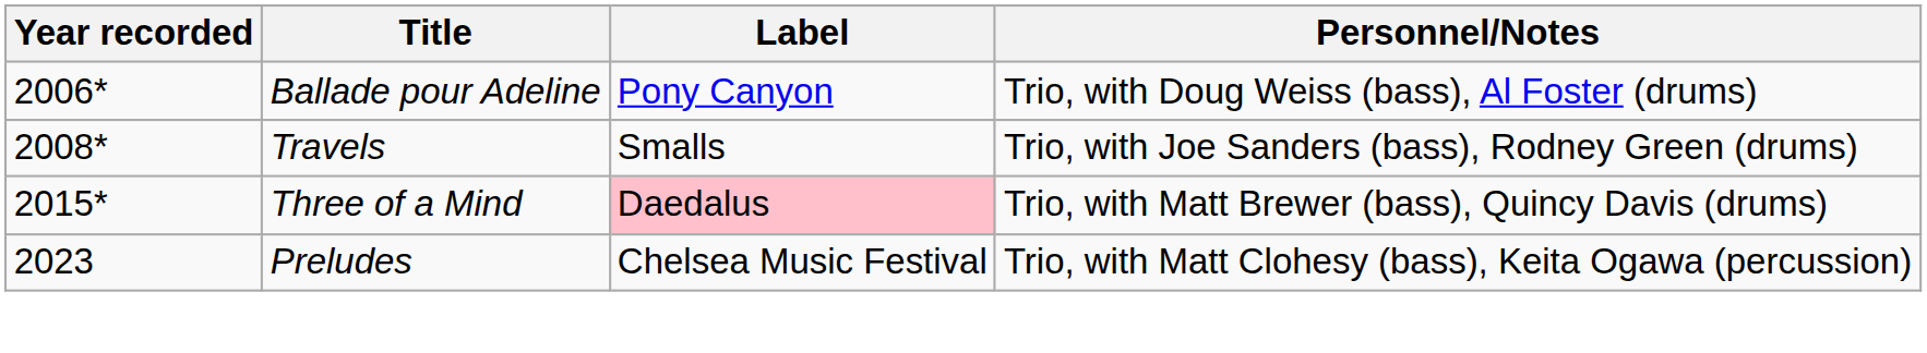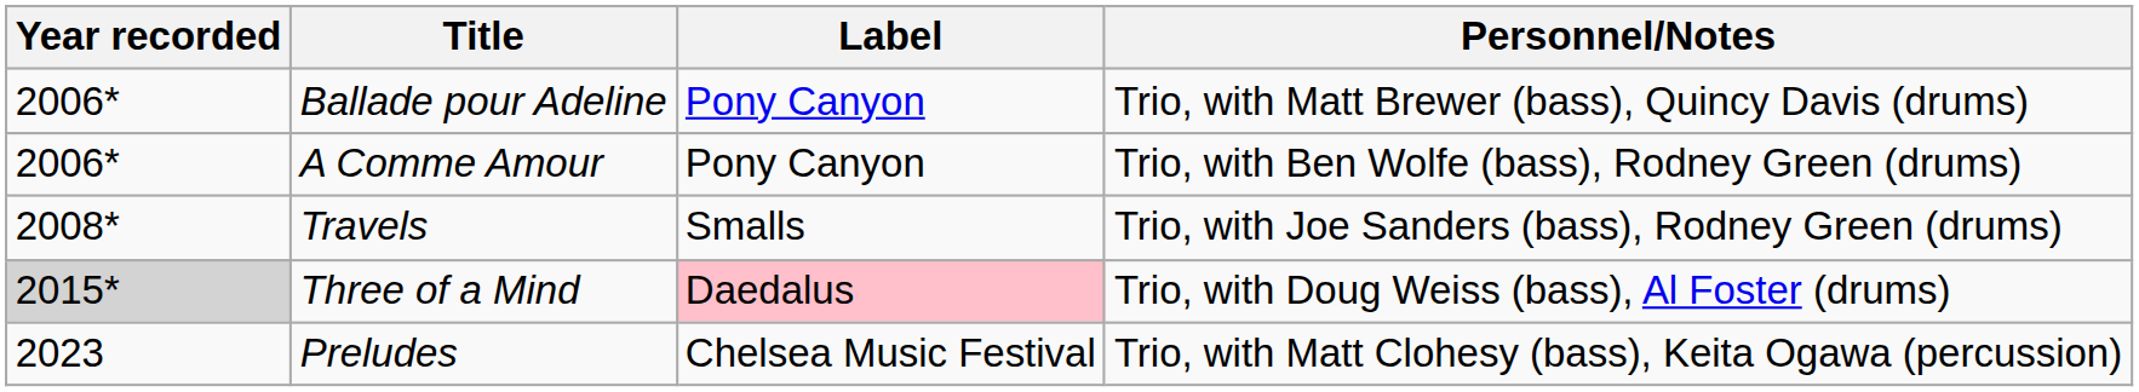 <table class="wikitable sortable">
 <tr>
 <th>Year recorded</th>
 <th>Title</th>
 <th>Label</th>
 <th>Personnel/Notes</th>
 </tr>
 <tr>
 <td>2006*</td>
 <td><em>Ballade pour Adeline</em></td>
 <td><a href='#'>Pony Canyon</a></td>
-<td>Trio, with Doug Weiss (bass), <a href='#'>Al Foster</a> (drums)</td>
+<td>Trio, with Matt Brewer (bass), Quincy Davis (drums)</td>
+</tr>
+<tr>
+<td>2006*</td>
+<td><em>A Comme Amour</em></td>
+<td>Pony Canyon</td>
+<td>Trio, with Ben Wolfe (bass), Rodney Green (drums)</td>
 </tr>
 <tr>
 <td>2008*</td>
 <td><em>Travels</em></td>
 <td>Smalls</td>
 <td>Trio, with Joe Sanders (bass), Rodney Green (drums)</td>
 </tr>
 <tr>
-<td>2015*</td>
+<td style="background: lightgrey;">2015*</td>
 <td><em>Three of a Mind</em></td>
 <td style="background: pink;">Daedalus</td>
-<td>Trio, with Matt Brewer (bass), Quincy Davis (drums)</td>
+<td>Trio, with Doug Weiss (bass), <a href='#'>Al Foster</a> (drums)</td>
 </tr>
 <tr>
 <td>2023</td>
 <td><em>Preludes</em></td>
 <td>Chelsea Music Festival</td>
 <td>Trio, with Matt Clohesy (bass), Keita Ogawa (percussion)</td>
 </tr>
 </table>
